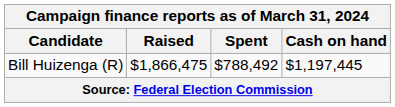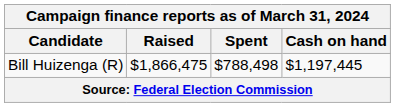 <table class="wikitable sortable">
 <tr>
 <th colspan=4>Campaign finance reports as of March 31, 2024</th>
 </tr>
 <tr style="text-align:center;">
 <th>Candidate</th>
 <th>Raised</th>
 <th>Spent</th>
 <th>Cash on hand</th>
 </tr>
 <tr>
 <td>Bill Huizenga (R)</td>
 <td>$1,866,475</td>
-<td>$788,492</td>
+<td>$788,498</td>
 <td>$1,197,445</td>
 </tr>
 <tr>
 <th colspan="4"><small>Source: <a href='#'>Federal Election Commission</a></small></th>
 </tr>
 </table>
